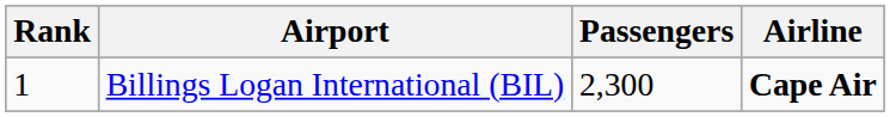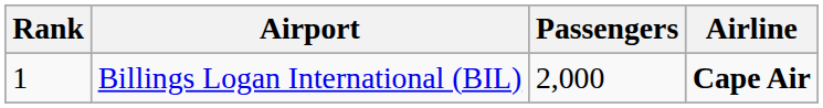 <table class="wikitable">
 <tr>
 <th>Rank</th>
 <th>Airport</th>
 <th>Passengers</th>
 <th>Airline</th>
 </tr>
 <tr>
 <td>1</td>
 <td><a href='#'>Billings Logan International (BIL)</a></td>
-<td>2,300</td>
+<td>2,000</td>
 <td><strong>Cape Air</strong></td>
 </tr>
 </table>
